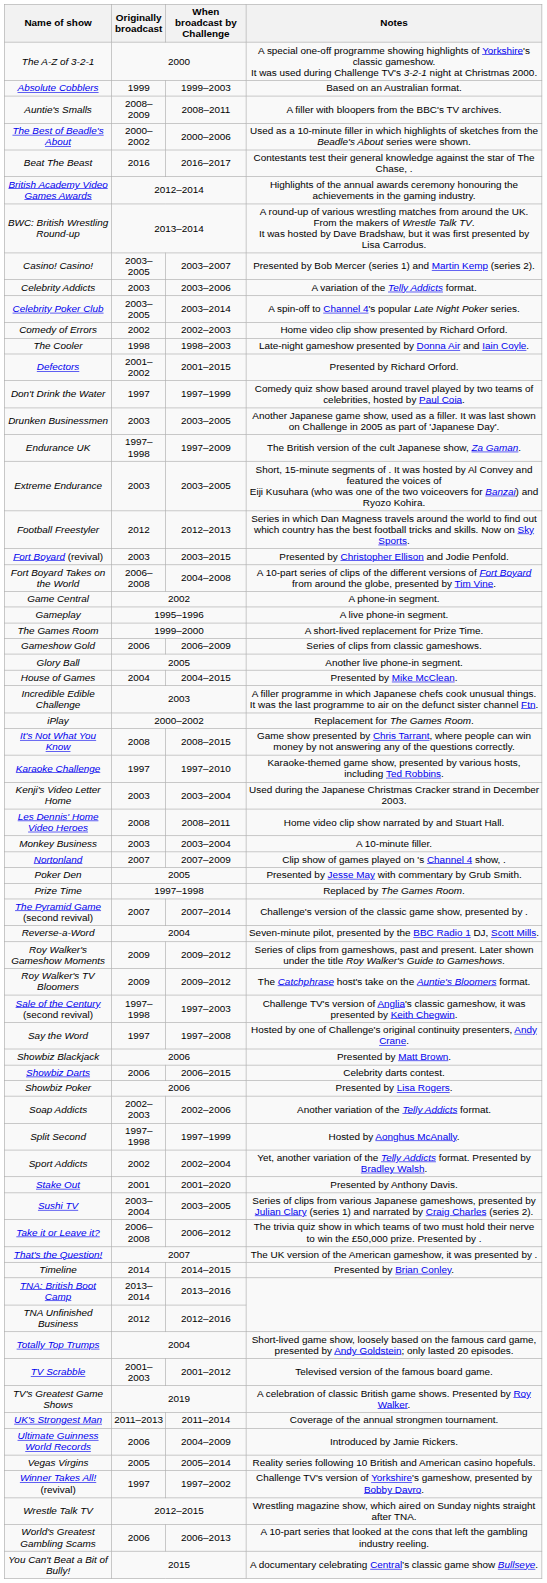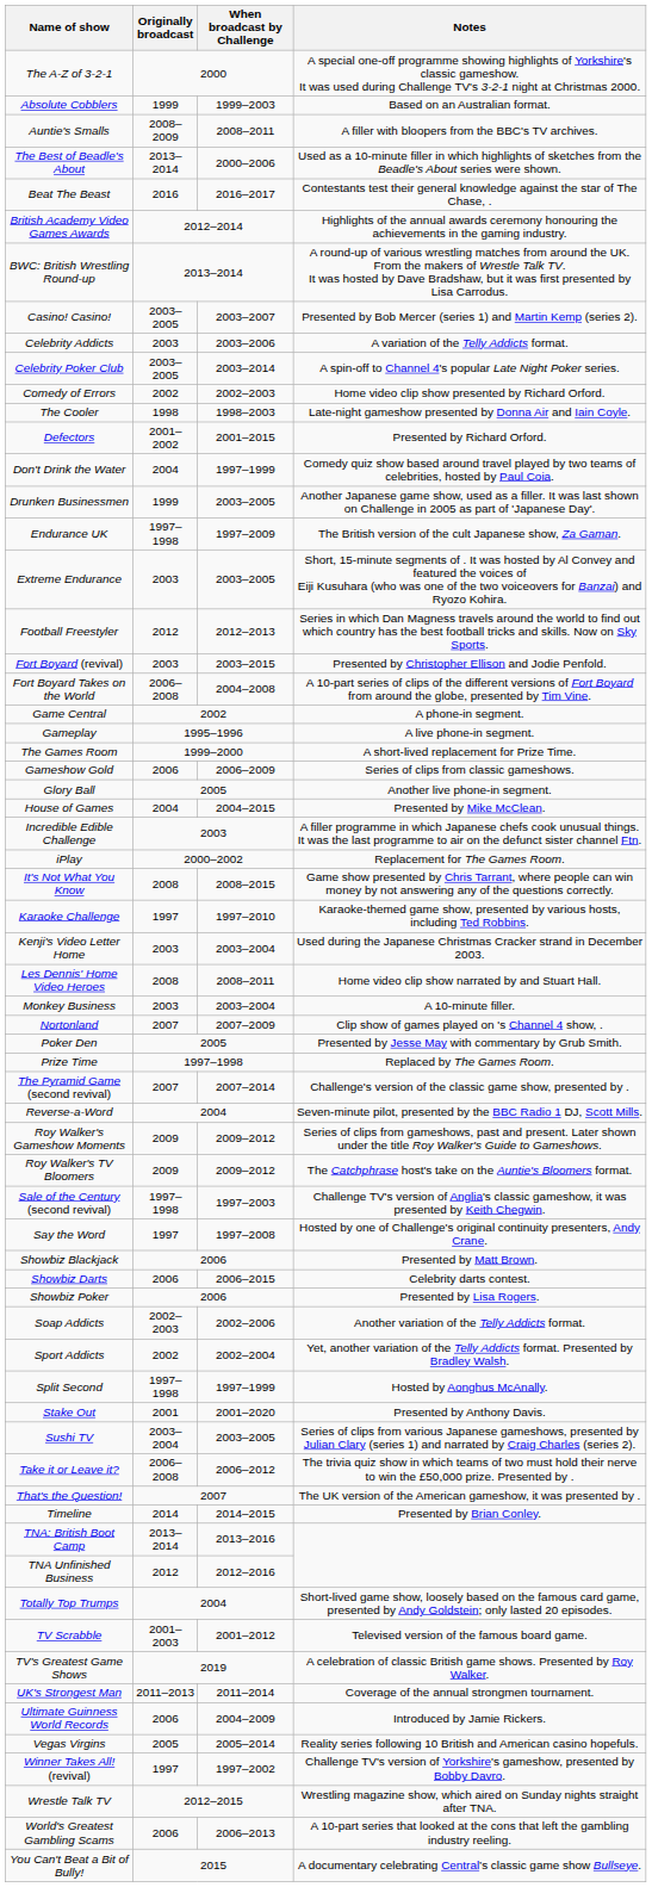 <table class="wikitable sortable sticky-header" style="font-size:100%; text-align:center">
 <tr>
 <th style="width:20%;">Name of show</th>
 <th style="width:10%;">Originally broadcast</th>
 <th style="width:15%;">When broadcast by Challenge</th>
 <th style="width:65%;">Notes</th>
 </tr>
 <tr>
 <td><em>The A-Z of 3-2-1</em></td>
 <td colspan="2">2000</td>
 <td>A special one-off programme showing highlights of <a href='#'>Yorkshire</a>'s classic gameshow.<br>It was used during Challenge TV's <em>3-2-1</em> night at Christmas 2000.</td>
 </tr>
 <tr>
 <td><em><a href='#'>Absolute Cobblers</a></em></td>
 <td>1999</td>
 <td>1999–2003</td>
 <td>Based on an Australian format.</td>
 </tr>
 <tr>
 <td><em>Auntie's Smalls</em></td>
 <td>2008–2009</td>
 <td>2008–2011</td>
 <td>A filler with bloopers from the BBC's TV archives.</td>
 </tr>
 <tr>
 <td><em><a href='#'>The Best of Beadle's About</a></em></td>
-<td>2000–2002</td>
+<td>2013–2014</td>
 <td>2000–2006</td>
 <td>Used as a 10-minute filler in which highlights of sketches from the <em>Beadle's About</em> series were shown.</td>
 </tr>
 <tr>
 <td><em>Beat The Beast</em></td>
 <td>2016</td>
 <td>2016–2017</td>
 <td>Contestants test their general knowledge against the star of The Chase, .</td>
 </tr>
 <tr>
 <td><em><a href='#'>British Academy Video Games Awards</a></em></td>
 <td colspan="2">2012–2014</td>
 <td>Highlights of the annual awards ceremony honouring the achievements in the gaming industry.</td>
 </tr>
 <tr>
 <td><em>BWC: British Wrestling Round-up</em></td>
 <td colspan="2">2013–2014</td>
 <td>A round-up of various wrestling matches from around the UK. From the makers of <em>Wrestle Talk TV</em>.<br>It was hosted by Dave Bradshaw, but it was first presented by Lisa Carrodus.</td>
 </tr>
 <tr>
 <td><em>Casino! Casino!</em></td>
 <td>2003–2005</td>
 <td>2003–2007</td>
 <td>Presented by Bob Mercer (series 1) and <a href='#'>Martin Kemp</a> (series 2).</td>
 </tr>
 <tr>
 <td><em>Celebrity Addicts</em></td>
 <td>2003</td>
 <td>2003–2006</td>
 <td>A variation of the <em><a href='#'>Telly Addicts</a></em> format.</td>
 </tr>
 <tr>
 <td><em><a href='#'>Celebrity Poker Club</a></em></td>
 <td>2003–2005</td>
 <td>2003–2014</td>
 <td>A spin-off to <a href='#'>Channel 4</a>'s popular <em>Late Night Poker</em> series.</td>
 </tr>
 <tr>
 <td><em>Comedy of Errors</em></td>
 <td>2002</td>
 <td>2002–2003</td>
 <td>Home video clip show presented by Richard Orford.</td>
 </tr>
 <tr>
 <td><em>The Cooler</em></td>
 <td>1998</td>
 <td>1998–2003</td>
 <td>Late-night gameshow presented by <a href='#'>Donna Air</a> and <a href='#'>Iain Coyle</a>.</td>
 </tr>
 <tr>
 <td><em><a href='#'>Defectors</a></em></td>
 <td>2001–2002</td>
 <td>2001–2015</td>
 <td>Presented by Richard Orford.</td>
 </tr>
 <tr>
 <td><em>Don't Drink the Water</em></td>
-<td>1997</td>
+<td>2004</td>
 <td>1997–1999</td>
 <td>Comedy quiz show based around travel played by two teams of celebrities, hosted by <a href='#'>Paul Coia</a>.</td>
 </tr>
 <tr>
 <td><em>Drunken Businessmen</em></td>
-<td>2003</td>
+<td>1999</td>
 <td>2003–2005</td>
 <td>Another Japanese game show, used as a filler. It was last shown on Challenge in 2005 as part of 'Japanese Day'.</td>
 </tr>
 <tr>
 <td><em>Endurance UK</em></td>
 <td>1997–1998</td>
 <td>1997–2009</td>
 <td>The British version of the cult Japanese show, <em><a href='#'>Za Gaman</a></em>.</td>
 </tr>
 <tr>
 <td><em>Extreme Endurance</em></td>
 <td>2003</td>
 <td>2003–2005</td>
 <td>Short, 15-minute segments of . It was hosted by Al Convey and featured the voices of<br>Eiji Kusuhara (who was one of the two voiceovers for <em><a href='#'>Banzai</a></em>) and Ryozo Kohira.</td>
 </tr>
 <tr>
 <td><em>Football Freestyler</em></td>
 <td>2012</td>
 <td>2012–2013</td>
 <td>Series in which Dan Magness travels around the world to find out which country has the best football tricks and skills. Now on <a href='#'>Sky Sports</a>.</td>
 </tr>
 <tr>
 <td><em><a href='#'>Fort Boyard</a></em> (revival)</td>
 <td>2003</td>
 <td>2003–2015</td>
 <td>Presented by <a href='#'>Christopher Ellison</a> and Jodie Penfold.</td>
 </tr>
 <tr>
 <td><em>Fort Boyard Takes on the World</em></td>
 <td>2006–2008</td>
 <td>2004–2008</td>
 <td>A 10-part series of clips of the different versions of <em><a href='#'>Fort Boyard</a></em> from around the globe, presented by <a href='#'>Tim Vine</a>.</td>
 </tr>
 <tr>
 <td><em>Game Central</em></td>
 <td colspan="2">2002</td>
 <td>A phone-in segment.</td>
 </tr>
 <tr>
 <td><em>Gameplay</em></td>
 <td colspan="2">1995–1996</td>
 <td>A live phone-in segment.</td>
 </tr>
 <tr>
 <td><em>The Games Room</em></td>
 <td colspan="2">1999–2000</td>
 <td>A short-lived replacement for Prize Time.</td>
 </tr>
 <tr>
 <td><em>Gameshow Gold</em></td>
 <td>2006</td>
 <td>2006–2009</td>
 <td>Series of clips from classic gameshows.</td>
 </tr>
 <tr>
 <td><em>Glory Ball</em></td>
 <td colspan="2">2005</td>
 <td>Another live phone-in segment.</td>
 </tr>
 <tr>
 <td><em>House of Games</em></td>
 <td>2004</td>
 <td>2004–2015</td>
 <td>Presented by <a href='#'>Mike McClean</a>.</td>
 </tr>
 <tr>
 <td><em>Incredible Edible Challenge</em></td>
 <td colspan="2">2003</td>
 <td>A filler programme in which Japanese chefs cook unusual things. It was the last programme to air on the defunct sister channel <a href='#'>Ftn</a>.</td>
 </tr>
 <tr>
 <td><em>iPlay</em></td>
 <td colspan="2">2000–2002</td>
 <td>Replacement for <em>The Games Room</em>.</td>
 </tr>
 <tr>
 <td><em><a href='#'>It's Not What You Know</a></em></td>
 <td>2008</td>
 <td>2008–2015</td>
 <td>Game show presented by <a href='#'>Chris Tarrant</a>, where people can win money by not answering any of the questions correctly.</td>
 </tr>
 <tr>
 <td><em><a href='#'>Karaoke Challenge</a></em></td>
 <td>1997</td>
 <td>1997–2010</td>
 <td>Karaoke-themed game show, presented by various hosts, including <a href='#'>Ted Robbins</a>.</td>
 </tr>
 <tr>
 <td><em>Kenji's Video Letter Home</em></td>
 <td>2003</td>
 <td>2003–2004</td>
 <td>Used during the Japanese Christmas Cracker strand in December 2003.</td>
 </tr>
 <tr>
 <td><em><a href='#'>Les Dennis' Home Video Heroes</a></em></td>
 <td>2008</td>
 <td>2008–2011</td>
 <td>Home video clip show narrated by  and Stuart Hall.</td>
 </tr>
 <tr>
 <td><em>Monkey Business</em></td>
 <td>2003</td>
 <td>2003–2004</td>
 <td>A 10-minute filler.</td>
 </tr>
 <tr>
 <td><em><a href='#'>Nortonland</a></em></td>
 <td>2007</td>
 <td>2007–2009</td>
 <td>Clip show of games played on 's <a href='#'>Channel 4</a> show, .</td>
 </tr>
 <tr>
 <td><em>Poker Den</em></td>
 <td colspan="2">2005</td>
 <td>Presented by <a href='#'>Jesse May</a> with commentary by Grub Smith.</td>
 </tr>
 <tr>
 <td><em>Prize Time</em></td>
 <td colspan="2">1997–1998</td>
 <td>Replaced by <em>The Games Room</em>.</td>
 </tr>
 <tr>
 <td><em><a href='#'>The Pyramid Game</a></em> (second revival)</td>
 <td>2007</td>
 <td>2007–2014</td>
 <td>Challenge's version of the classic  game show, presented by .</td>
 </tr>
 <tr>
 <td><em>Reverse-a-Word</em></td>
 <td colspan="2">2004</td>
 <td>Seven-minute pilot, presented by the <a href='#'>BBC Radio 1</a> DJ, <a href='#'>Scott Mills</a>.</td>
 </tr>
 <tr>
 <td><em>Roy Walker's Gameshow Moments</em></td>
 <td>2009</td>
 <td>2009–2012</td>
 <td>Series of clips from gameshows, past and present. Later shown under the title <em>Roy Walker's Guide to Gameshows</em>.</td>
 </tr>
 <tr>
 <td><em>Roy Walker's TV Bloomers</em></td>
 <td>2009</td>
 <td>2009–2012</td>
 <td>The <em><a href='#'>Catchphrase</a></em> host's take on the <em><a href='#'>Auntie's Bloomers</a></em> format.</td>
 </tr>
 <tr>
 <td><em><a href='#'>Sale of the Century</a></em> (second revival)</td>
 <td>1997–1998</td>
 <td>1997–2003</td>
 <td>Challenge TV's version of <a href='#'>Anglia</a>'s classic gameshow, it was presented by <a href='#'>Keith Chegwin</a>.</td>
 </tr>
 <tr>
 <td><em>Say the Word</em></td>
 <td>1997</td>
 <td>1997–2008</td>
 <td>Hosted by one of Challenge's original continuity presenters, <a href='#'>Andy Crane</a>.</td>
 </tr>
 <tr>
 <td><em>Showbiz Blackjack</em></td>
 <td colspan="2">2006</td>
 <td>Presented by <a href='#'>Matt Brown</a>.</td>
 </tr>
 <tr>
 <td><em><a href='#'>Showbiz Darts</a></em></td>
 <td>2006</td>
 <td>2006–2015</td>
 <td>Celebrity darts contest.</td>
 </tr>
 <tr>
 <td><em>Showbiz Poker</em></td>
 <td colspan="2">2006</td>
 <td>Presented by <a href='#'>Lisa Rogers</a>.</td>
 </tr>
 <tr>
 <td><em>Soap Addicts</em></td>
 <td>2002–2003</td>
 <td>2002–2006</td>
 <td>Another variation of the <em><a href='#'>Telly Addicts</a></em> format.</td>
 </tr>
 <tr>
+<td><em>Sport Addicts</em></td>
+<td>2002</td>
+<td>2002–2004</td>
+<td>Yet, another variation of the <em><a href='#'>Telly Addicts</a></em> format. Presented by <a href='#'>Bradley Walsh</a>.</td>
+</tr>
+<tr>
 <td><em>Split Second</em></td>
 <td>1997–1998</td>
 <td>1997–1999</td>
 <td>Hosted by <a href='#'>Aonghus McAnally</a>.</td>
-</tr>
-<tr>
-<td><em>Sport Addicts</em></td>
-<td>2002</td>
-<td>2002–2004</td>
-<td>Yet, another variation of the <em><a href='#'>Telly Addicts</a></em> format. Presented by <a href='#'>Bradley Walsh</a>.</td>
 </tr>
 <tr>
 <td><em><a href='#'>Stake Out</a></em></td>
 <td>2001</td>
 <td>2001–2020</td>
 <td>Presented by Anthony Davis.</td>
 </tr>
 <tr>
 <td><em><a href='#'>Sushi TV</a></em></td>
 <td>2003–2004</td>
 <td>2003–2005</td>
 <td>Series of clips from various Japanese gameshows, presented by <a href='#'>Julian Clary</a> (series 1) and narrated by <a href='#'>Craig Charles</a> (series 2).</td>
 </tr>
 <tr>
 <td><em><a href='#'>Take it or Leave it?</a></em></td>
 <td>2006–2008</td>
 <td>2006–2012</td>
 <td>The trivia quiz show in which teams of two must hold their nerve to win the £50,000 prize. Presented by .</td>
 </tr>
 <tr>
 <td><em><a href='#'>That's the Question!</a></em></td>
 <td colspan="2">2007</td>
 <td>The UK version of the American gameshow, it was presented by .</td>
 </tr>
 <tr>
 <td><em>Timeline</em></td>
 <td>2014</td>
 <td>2014–2015</td>
 <td>Presented by <a href='#'>Brian Conley</a>.</td>
 </tr>
 <tr>
 <td><em><a href='#'>TNA: British Boot Camp</a></em></td>
 <td>2013–2014</td>
 <td>2013–2016</td>
 <td rowspan="2"></td>
 </tr>
 <tr>
 <td><em>TNA Unfinished Business</em></td>
 <td>2012</td>
 <td>2012–2016</td>
 </tr>
 <tr>
 <td><em><a href='#'>Totally Top Trumps</a></em></td>
 <td colspan="2">2004</td>
 <td>Short-lived game show, loosely based on the famous card game, presented by <a href='#'>Andy Goldstein</a>; only lasted 20 episodes.</td>
 </tr>
 <tr>
 <td><em><a href='#'>TV Scrabble</a></em></td>
 <td>2001–2003</td>
 <td>2001–2012</td>
 <td>Televised version of the famous board game.</td>
 </tr>
 <tr>
 <td><em>TV's Greatest Game Shows</em></td>
 <td colspan="2">2019</td>
 <td>A celebration of classic British game shows. Presented by <a href='#'>Roy Walker</a>.</td>
 </tr>
 <tr>
 <td><em><a href='#'>UK's Strongest Man</a></em></td>
 <td>2011–2013</td>
 <td>2011–2014</td>
 <td>Coverage of the annual strongmen tournament.</td>
 </tr>
 <tr>
 <td><em><a href='#'>Ultimate Guinness World Records</a></em></td>
 <td>2006</td>
 <td>2004–2009</td>
 <td>Introduced by Jamie Rickers.</td>
 </tr>
 <tr>
 <td><em>Vegas Virgins</em></td>
 <td>2005</td>
 <td>2005–2014</td>
 <td>Reality series following 10 British and American casino hopefuls.</td>
 </tr>
 <tr>
 <td><em><a href='#'>Winner Takes All!</a></em> (revival)</td>
 <td>1997</td>
 <td>1997–2002</td>
 <td>Challenge TV's version of <a href='#'>Yorkshire</a>'s gameshow,  presented by <a href='#'>Bobby Davro</a>.</td>
 </tr>
 <tr>
 <td><em>Wrestle Talk TV</em></td>
 <td colspan="2">2012–2015</td>
 <td>Wrestling magazine show, which aired on Sunday nights straight after TNA.</td>
 </tr>
 <tr>
 <td><em>World's Greatest Gambling Scams</em></td>
 <td>2006</td>
 <td>2006–2013</td>
 <td>A 10-part series that looked at the cons that left the gambling industry reeling.</td>
 </tr>
 <tr>
 <td><em>You Can't Beat a Bit of Bully!</em></td>
 <td colspan="2">2015</td>
 <td>A documentary celebrating <a href='#'>Central</a>’s classic game show <em><a href='#'>Bullseye</a></em>.</td>
 </tr>
 </table>
